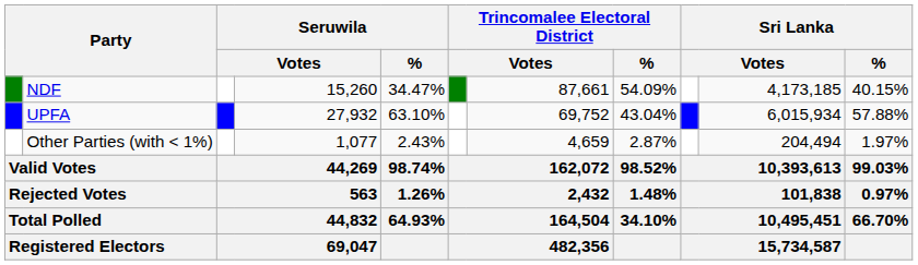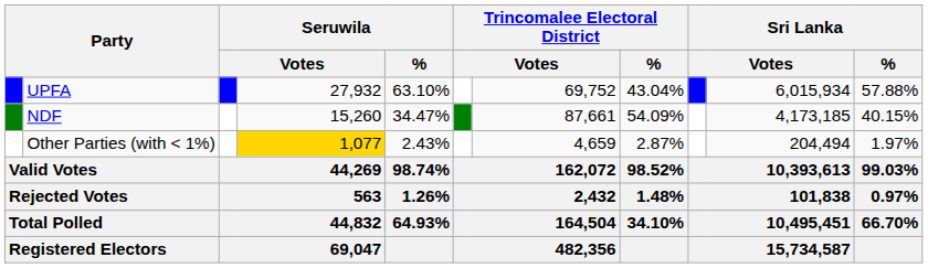 <table class="wikitable">
 <tr>
 <th colspan="2" width="144px"rowspan="2">Party</th>
 <th colspan="3" width="216px">Seruwila</th>
 <th colspan="3" width="216px"><a href='#'>Trincomalee Electoral District</a></th>
 <th colspan="3" width="216px">Sri Lanka</th>
 </tr>
 <tr>
 <th colspan="2" width="144px">Votes</th>
 <th>%</th>
 <th colspan="2" width="144px">Votes</th>
 <th>%</th>
 <th colspan="2" width="144px">Votes</th>
 <th>%</th>
 </tr>
 <tr>
+<td style="background-color:blue;" width="10px"></td>
+<td style="text-align:left;"><a href='#'>UPFA</a></td>
+<td style="background-color:blue;" width="10px"></td>
+<td style="text-align:right;">27,932</td>
+<td style="text-align:right;">63.10%</td>
+<td style="background-color:white;" width="10px"></td>
+<td style="text-align:right;">69,752</td>
+<td style="text-align:right;">43.04%</td>
+<td style="background-color:blue;" width="10px"></td>
+<td style="text-align:right;">6,015,934</td>
+<td style="text-align:right;">57.88%</td>
+</tr>
+<tr>
 <td style="background-color:green;" width="10px"></td>
 <td style="text-align:left;"><a href='#'>NDF</a></td>
 <td style="background-color:white;" width="10px"></td>
 <td style="text-align:right;">15,260</td>
 <td style="text-align:right;">34.47%</td>
 <td style="background-color:green;" width="10px"></td>
 <td style="text-align:right;">87,661</td>
 <td style="text-align:right;">54.09%</td>
 <td style="background-color:white;" width="10px"></td>
 <td style="text-align:right;">4,173,185</td>
 <td style="text-align:right;">40.15%</td>
 </tr>
 <tr>
-<td style="background-color:blue;" width="10px"></td>
-<td style="text-align:left;"><a href='#'>UPFA</a></td>
-<td style="background-color:blue;" width="10px"></td>
-<td style="text-align:right;">27,932</td>
-<td style="text-align:right;">63.10%</td>
-<td style="background-color:white;" width="10px"></td>
-<td style="text-align:right;">69,752</td>
-<td style="text-align:right;">43.04%</td>
-<td style="background-color:blue;" width="10px"></td>
-<td style="text-align:right;">6,015,934</td>
-<td style="text-align:right;">57.88%</td>
-</tr>
-<tr>
 <td style="background-color:white;" width="10px"></td>
 <td style="text-align:left;">Other Parties (with < 1%)</td>
 <td style="background-color:white;" width="10px"></td>
-<td style="text-align:right;">1,077</td>
+<td style="background: gold; text-align:right;">1,077</td>
 <td style="text-align:right;">2.43%</td>
 <td style="background-color:white;" width="10px"></td>
 <td style="text-align:right;">4,659</td>
 <td style="text-align:right;">2.87%</td>
 <td style="background-color:white;" width="10px"></td>
 <td style="text-align:right;">204,494</td>
 <td style="text-align:right;">1.97%</td>
 </tr>
 <tr>
 <th colspan="2" width="144px"style="text-align:left;">Valid Votes</th>
 <th style="text-align:right;"colspan="2" width="144px">44,269</th>
 <th style="text-align:right;">98.74%</th>
 <th style="text-align:right;"colspan="2" width="144px">162,072</th>
 <th style="text-align:right;">98.52%</th>
 <th style="text-align:right;"colspan="2" width="144px">10,393,613</th>
 <th style="text-align:right;">99.03%</th>
 </tr>
 <tr>
 <th colspan="2" width="144px"style="text-align:left;">Rejected Votes</th>
 <th style="text-align:right;"colspan="2" width="144px">563</th>
 <th style="text-align:right;">1.26%</th>
 <th style="text-align:right;"colspan="2" width="144px">2,432</th>
 <th style="text-align:right;">1.48%</th>
 <th style="text-align:right;"colspan="2" width="144px">101,838</th>
 <th style="text-align:right;">0.97%</th>
 </tr>
 <tr>
 <th colspan="2" width="144px"style="text-align:left;">Total Polled</th>
 <th style="text-align:right;"colspan="2" width="144px">44,832</th>
 <th style="text-align:right;">64.93%</th>
 <th style="text-align:right;"colspan="2" width="144px">164,504</th>
 <th style="text-align:right;">34.10%</th>
 <th style="text-align:right;"colspan="2" width="144px">10,495,451</th>
 <th style="text-align:right;">66.70%</th>
 </tr>
 <tr>
 <th colspan="2" width="144px"style="text-align:left;">Registered Electors</th>
 <th style="text-align:right;"colspan="2" width="144px">69,047</th>
 <th></th>
 <th style="text-align:right;"colspan="2" width="144px">482,356</th>
 <th></th>
 <th style="text-align:right;"colspan="2" width="144px">15,734,587</th>
 <th></th>
 </tr>
 </table>
